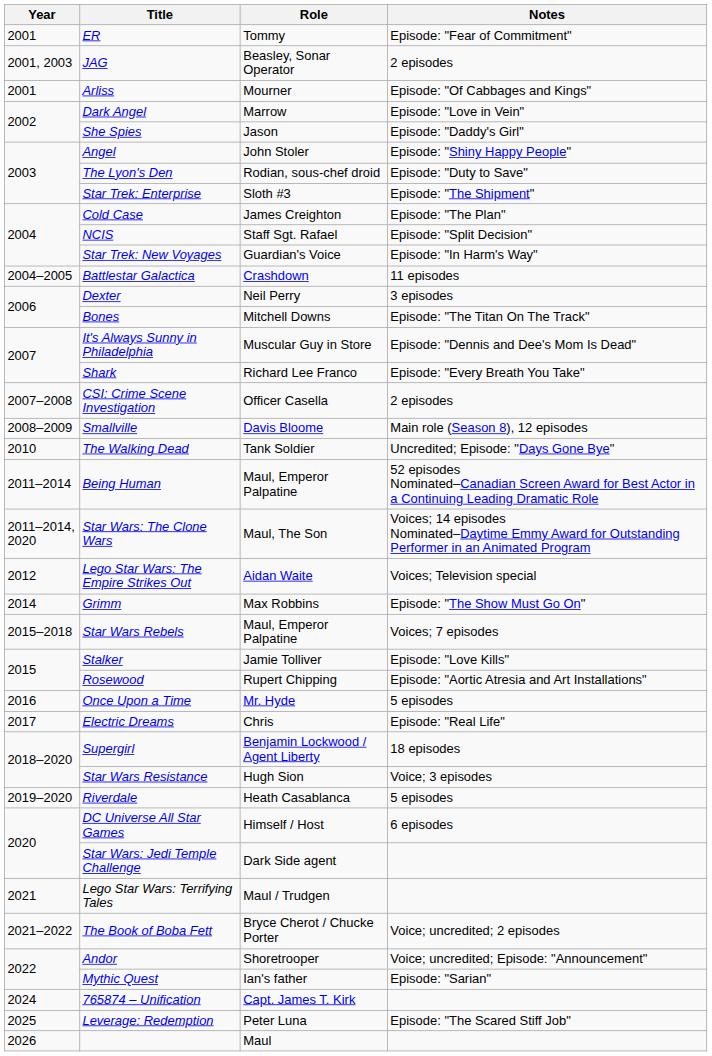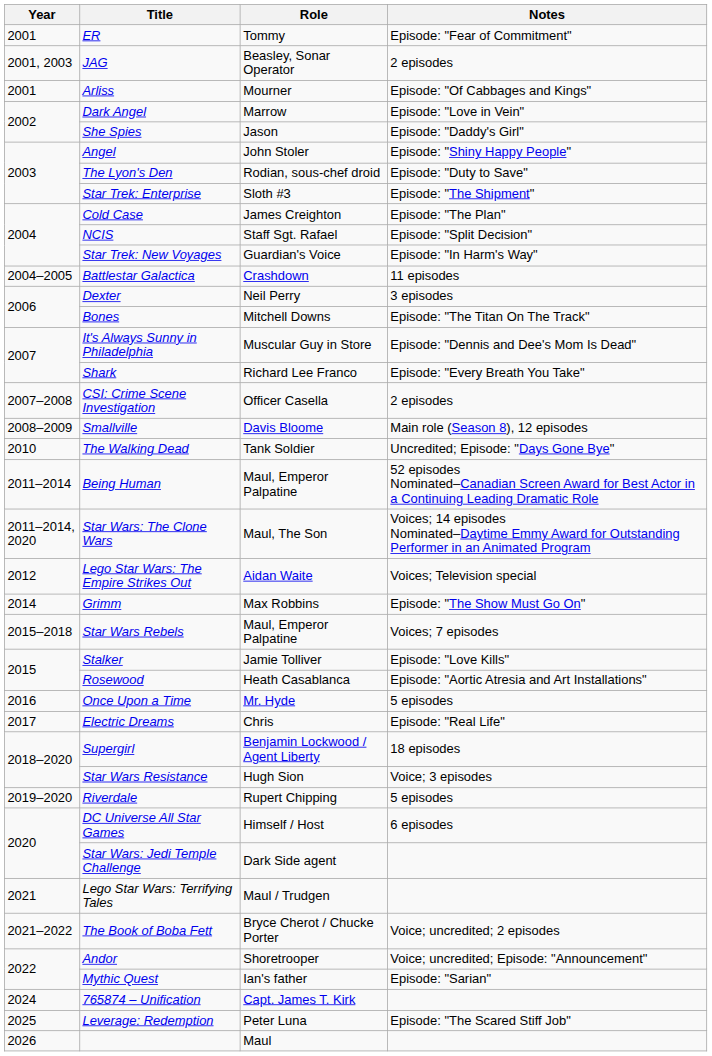 <table class="wikitable sortable">
 <tr>
 <th>Year</th>
 <th>Title</th>
 <th>Role</th>
 <th>Notes</th>
 </tr>
 <tr>
 <td>2001</td>
 <td><em><a href='#'>ER</a></em></td>
 <td>Tommy</td>
 <td>Episode: "Fear of Commitment"</td>
 </tr>
 <tr>
 <td>2001, 2003</td>
 <td><em><a href='#'>JAG</a></em></td>
 <td>Beasley, Sonar Operator</td>
 <td>2 episodes</td>
 </tr>
 <tr>
 <td>2001</td>
 <td><em><a href='#'>Arliss</a></em></td>
 <td>Mourner</td>
 <td>Episode: "Of Cabbages and Kings"</td>
 </tr>
 <tr>
 <td rowspan="2">2002</td>
 <td><em><a href='#'>Dark Angel</a></em></td>
 <td>Marrow</td>
 <td>Episode: "Love in Vein"</td>
 </tr>
 <tr>
 <td><em><a href='#'>She Spies</a></em></td>
 <td>Jason</td>
 <td>Episode: "Daddy's Girl"</td>
 </tr>
 <tr>
 <td rowspan="3">2003</td>
 <td><em><a href='#'>Angel</a></em></td>
 <td>John Stoler</td>
 <td>Episode: "<a href='#'>Shiny Happy People</a>"</td>
 </tr>
 <tr>
 <td><em><a href='#'>The Lyon's Den</a></em></td>
 <td>Rodian, sous-chef droid</td>
 <td>Episode: "Duty to Save"</td>
 </tr>
 <tr>
 <td><em><a href='#'>Star Trek: Enterprise</a></em></td>
 <td>Sloth #3</td>
 <td>Episode: "<a href='#'>The Shipment</a>"</td>
 </tr>
 <tr>
 <td rowspan="3">2004</td>
 <td><em><a href='#'>Cold Case</a></em></td>
 <td>James Creighton</td>
 <td>Episode: "The Plan"</td>
 </tr>
 <tr>
 <td><em><a href='#'>NCIS</a></em></td>
 <td>Staff Sgt. Rafael</td>
 <td>Episode: "Split Decision"</td>
 </tr>
 <tr>
 <td><em><a href='#'>Star Trek: New Voyages</a></em></td>
 <td>Guardian's Voice</td>
 <td>Episode: "In Harm's Way"</td>
 </tr>
 <tr>
 <td>2004–2005</td>
 <td><em><a href='#'>Battlestar Galactica</a></em></td>
 <td><a href='#'>Crashdown</a></td>
 <td>11 episodes</td>
 </tr>
 <tr>
 <td rowspan="2">2006</td>
 <td><em><a href='#'>Dexter</a></em></td>
 <td>Neil Perry</td>
 <td>3 episodes</td>
 </tr>
 <tr>
 <td><em><a href='#'>Bones</a></em></td>
 <td>Mitchell Downs</td>
 <td>Episode: "The Titan On The Track"</td>
 </tr>
 <tr>
 <td rowspan="2">2007</td>
 <td><em><a href='#'>It's Always Sunny in Philadelphia</a></em></td>
 <td>Muscular Guy in Store</td>
 <td>Episode: "Dennis and Dee's Mom Is Dead"</td>
 </tr>
 <tr>
 <td><em><a href='#'>Shark</a></em></td>
 <td>Richard Lee Franco</td>
 <td>Episode: "Every Breath You Take"</td>
 </tr>
 <tr>
 <td>2007–2008</td>
 <td><em><a href='#'>CSI: Crime Scene Investigation</a></em></td>
 <td>Officer Casella</td>
 <td>2 episodes</td>
 </tr>
 <tr>
 <td>2008–2009</td>
 <td><em><a href='#'>Smallville</a></em></td>
 <td><a href='#'>Davis Bloome</a></td>
 <td>Main role (<a href='#'>Season 8</a>), 12 episodes</td>
 </tr>
 <tr>
 <td>2010</td>
 <td><em><a href='#'>The Walking Dead</a></em></td>
 <td>Tank Soldier</td>
 <td>Uncredited; Episode: "<a href='#'>Days Gone Bye</a>"</td>
 </tr>
 <tr>
 <td>2011–2014</td>
 <td><em><a href='#'>Being Human</a></em></td>
 <td>Maul, Emperor Palpatine</td>
 <td>52 episodes<br>Nominated–<a href='#'>Canadian Screen Award for Best Actor in a Continuing Leading Dramatic Role</a></td>
 </tr>
 <tr>
 <td>2011–2014, 2020</td>
 <td><em><a href='#'>Star Wars: The Clone Wars</a></em></td>
 <td>Maul, The Son</td>
 <td>Voices; 14 episodes<br>Nominated–<a href='#'>Daytime Emmy Award for Outstanding Performer in an Animated Program</a></td>
 </tr>
 <tr>
 <td>2012</td>
 <td><em><a href='#'>Lego Star Wars: The Empire Strikes Out</a></em></td>
 <td><a href='#'>Aidan Waite</a></td>
 <td>Voices; Television special</td>
 </tr>
 <tr>
 <td>2014</td>
 <td><em><a href='#'>Grimm</a></em></td>
 <td>Max Robbins</td>
 <td>Episode: "<a href='#'>The Show Must Go On</a>"</td>
 </tr>
 <tr>
 <td>2015–2018</td>
 <td><em><a href='#'>Star Wars Rebels</a></em></td>
 <td>Maul, Emperor Palpatine</td>
 <td>Voices; 7 episodes</td>
 </tr>
 <tr>
 <td rowspan="2">2015</td>
 <td><em><a href='#'>Stalker</a></em></td>
 <td>Jamie Tolliver</td>
 <td>Episode: "Love Kills"</td>
 </tr>
 <tr>
 <td><em><a href='#'>Rosewood</a></em></td>
-<td>Rupert Chipping</td>
+<td>Heath Casablanca</td>
 <td>Episode: "Aortic Atresia and Art Installations"</td>
 </tr>
 <tr>
 <td>2016</td>
 <td><em><a href='#'>Once Upon a Time</a></em></td>
 <td><a href='#'>Mr. Hyde</a></td>
 <td>5 episodes</td>
 </tr>
 <tr>
 <td>2017</td>
 <td><em><a href='#'>Electric Dreams</a></em></td>
 <td>Chris</td>
 <td>Episode: "Real Life"</td>
 </tr>
 <tr>
 <td rowspan="2">2018–2020</td>
 <td><em><a href='#'>Supergirl</a></em></td>
 <td><a href='#'>Benjamin Lockwood / Agent Liberty</a></td>
 <td>18 episodes</td>
 </tr>
 <tr>
 <td><em><a href='#'>Star Wars Resistance</a></em></td>
 <td>Hugh Sion</td>
 <td>Voice; 3 episodes</td>
 </tr>
 <tr>
 <td>2019–2020</td>
 <td><em><a href='#'>Riverdale</a></em></td>
-<td>Heath Casablanca</td>
+<td>Rupert Chipping</td>
 <td>5 episodes</td>
 </tr>
 <tr>
 <td rowspan="2">2020</td>
 <td><em><a href='#'>DC Universe All Star Games</a></em></td>
 <td>Himself / Host</td>
 <td>6 episodes</td>
 </tr>
 <tr>
 <td><em><a href='#'>Star Wars: Jedi Temple Challenge</a></em></td>
 <td>Dark Side agent</td>
 <td></td>
 </tr>
 <tr>
 <td>2021</td>
 <td><em>Lego Star Wars: Terrifying Tales</em></td>
 <td>Maul / Trudgen</td>
 <td></td>
 </tr>
 <tr>
 <td>2021–2022</td>
 <td><em><a href='#'>The Book of Boba Fett</a></em></td>
 <td>Bryce Cherot / Chucke Porter</td>
 <td>Voice; uncredited; 2 episodes</td>
 </tr>
 <tr>
 <td rowspan="2">2022</td>
 <td><em><a href='#'>Andor</a></em></td>
 <td>Shoretrooper</td>
 <td>Voice; uncredited; Episode: "Announcement"</td>
 </tr>
 <tr>
 <td><em><a href='#'>Mythic Quest</a></em></td>
 <td>Ian's father</td>
 <td>Episode: "Sarian"</td>
 </tr>
 <tr>
 <td>2024</td>
 <td><em><a href='#'>765874 – Unification</a></em></td>
 <td><a href='#'>Capt. James T. Kirk</a></td>
 <td></td>
 </tr>
 <tr>
 <td>2025</td>
 <td><em><a href='#'>Leverage: Redemption</a></em></td>
 <td>Peter Luna</td>
 <td>Episode: "The Scared Stiff Job"</td>
 </tr>
 <tr>
 <td>2026</td>
 <td></td>
 <td>Maul</td>
 <td></td>
 </tr>
 </table>
